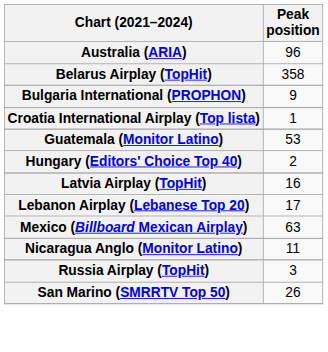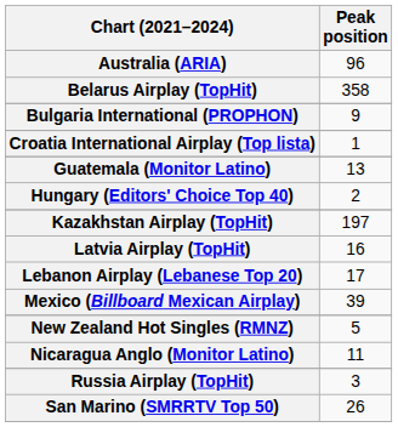 <table class="wikitable sortable plainrowheaders" style="text-align:center">
 <tr>
 <th scope="col">Chart (2021–2024)</th>
 <th scope="col">Peak<br>position</th>
 </tr>
 <tr>
 <th scope="row">Australia (<a href='#'>ARIA</a>)</th>
 <td>96</td>
 </tr>
 <tr>
 <th scope="row">Belarus Airplay (<a href='#'>TopHit</a>)</th>
 <td>358</td>
 </tr>
 <tr>
 </tr>
 <tr>
 </tr>
 <tr>
 <th scope="row">Bulgaria International (<a href='#'>PROPHON</a>)</th>
 <td>9</td>
 </tr>
 <tr>
 </tr>
 <tr>
 </tr>
 <tr>
 </tr>
 <tr>
 </tr>
 <tr>
 <th scope="row">Croatia International Airplay (<a href='#'>Top lista</a>)</th>
 <td>1</td>
 </tr>
 <tr>
 </tr>
 <tr>
 </tr>
 <tr>
 </tr>
 <tr>
 </tr>
 <tr>
 </tr>
 <tr>
 <th scope="row">Guatemala (<a href='#'>Monitor Latino</a>)</th>
-<td>53</td>
+<td>13</td>
 </tr>
 <tr>
 <th scope="row">Hungary (<a href='#'>Editors' Choice Top 40</a>)</th>
 <td>2</td>
 </tr>
 <tr>
 </tr>
 <tr>
+</tr>
+<tr>
+<th scope="row">Kazakhstan Airplay (<a href='#'>TopHit</a>)</th>
+<td>197</td>
 </tr>
 <tr>
 <th scope="row">Latvia Airplay (<a href='#'>TopHit</a>)</th>
 <td>16</td>
 </tr>
 <tr>
 <th scope="row">Lebanon Airplay (<a href='#'>Lebanese Top 20</a>)</th>
 <td>17</td>
 </tr>
 <tr>
 <th scope="row">Mexico (<a href='#'><em>Billboard</em> Mexican Airplay</a>)</th>
-<td>63</td>
+<td>39</td>
 </tr>
 <tr>
 </tr>
 <tr>
+</tr>
+<tr>
+<th scope="row">New Zealand Hot Singles (<a href='#'>RMNZ</a>)</th>
+<td>5</td>
 </tr>
 <tr>
 <th scope="row">Nicaragua Anglo (<a href='#'>Monitor Latino</a>)</th>
 <td>11</td>
 </tr>
 <tr>
 </tr>
 <tr>
 <th scope="row">Russia Airplay (<a href='#'>TopHit</a>)</th>
 <td>3</td>
 </tr>
 <tr>
 <th scope="row">San Marino (<a href='#'>SMRRTV Top 50</a>)</th>
 <td>26</td>
 </tr>
 <tr>
 </tr>
 <tr>
 </tr>
 <tr>
 </tr>
 <tr>
 </tr>
 <tr>
 </tr>
 <tr>
 </tr>
 <tr>
 </tr>
 <tr>
 </tr>
 </table>
